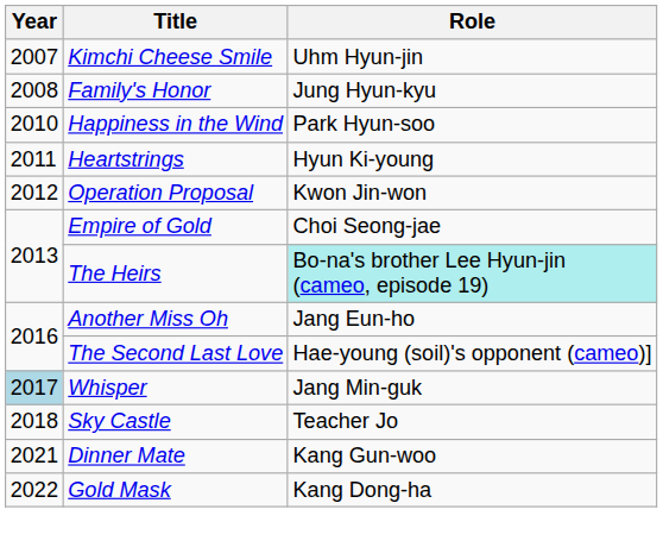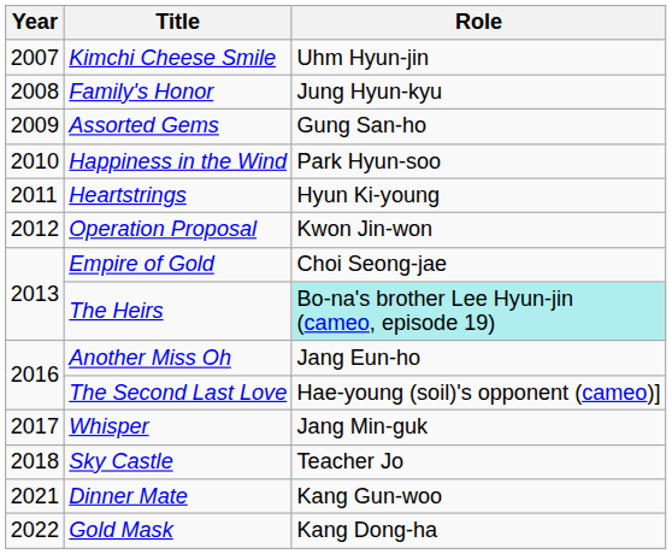 <table class="wikitable">
 <tr>
 <th>Year</th>
 <th>Title</th>
 <th>Role</th>
 </tr>
 <tr>
 <td>2007</td>
 <td><em><a href='#'>Kimchi Cheese Smile</a></em></td>
 <td>Uhm Hyun-jin</td>
 </tr>
 <tr>
 <td>2008</td>
 <td><em><a href='#'>Family's Honor</a></em></td>
 <td>Jung Hyun-kyu</td>
+</tr>
+<tr>
+<td>2009</td>
+<td><em><a href='#'>Assorted Gems</a></em></td>
+<td>Gung San-ho</td>
 </tr>
 <tr>
 <td>2010</td>
 <td><em><a href='#'>Happiness in the Wind</a></em></td>
 <td>Park Hyun-soo</td>
 </tr>
 <tr>
 <td>2011</td>
 <td><em><a href='#'>Heartstrings</a></em></td>
 <td>Hyun Ki-young</td>
 </tr>
 <tr>
 <td>2012</td>
 <td><em><a href='#'>Operation Proposal</a></em></td>
 <td>Kwon Jin-won</td>
 </tr>
 <tr>
 <td rowspan=2>2013</td>
 <td><em><a href='#'>Empire of Gold</a></em></td>
 <td>Choi Seong-jae</td>
 </tr>
 <tr>
 <td><em><a href='#'>The Heirs</a></em></td>
 <td style="background: paleturquoise;">Bo-na's brother Lee Hyun-jin <br> (<a href='#'>cameo</a>, episode 19)</td>
 </tr>
 <tr>
 <td rowspan=2>2016</td>
 <td><em><a href='#'>Another Miss Oh</a></em></td>
 <td>Jang Eun-ho</td>
 </tr>
 <tr>
 <td><em><a href='#'>The Second Last Love</a></em></td>
 <td>Hae-young (soil)'s opponent (<a href='#'>cameo</a>)]</td>
 </tr>
 <tr>
-<td style="background: lightblue;">2017</td>
+<td>2017</td>
 <td><a href='#'><em>Whisper</em></a></td>
 <td>Jang Min-guk</td>
 </tr>
 <tr>
 <td>2018</td>
 <td><em><a href='#'>Sky Castle</a></em></td>
 <td>Teacher Jo</td>
 </tr>
 <tr>
 <td>2021</td>
 <td><em><a href='#'>Dinner Mate</a></em></td>
 <td>Kang Gun-woo</td>
 </tr>
 <tr>
 <td>2022</td>
 <td><em><a href='#'>Gold Mask</a></em></td>
 <td>Kang Dong-ha</td>
 </tr>
 </table>
